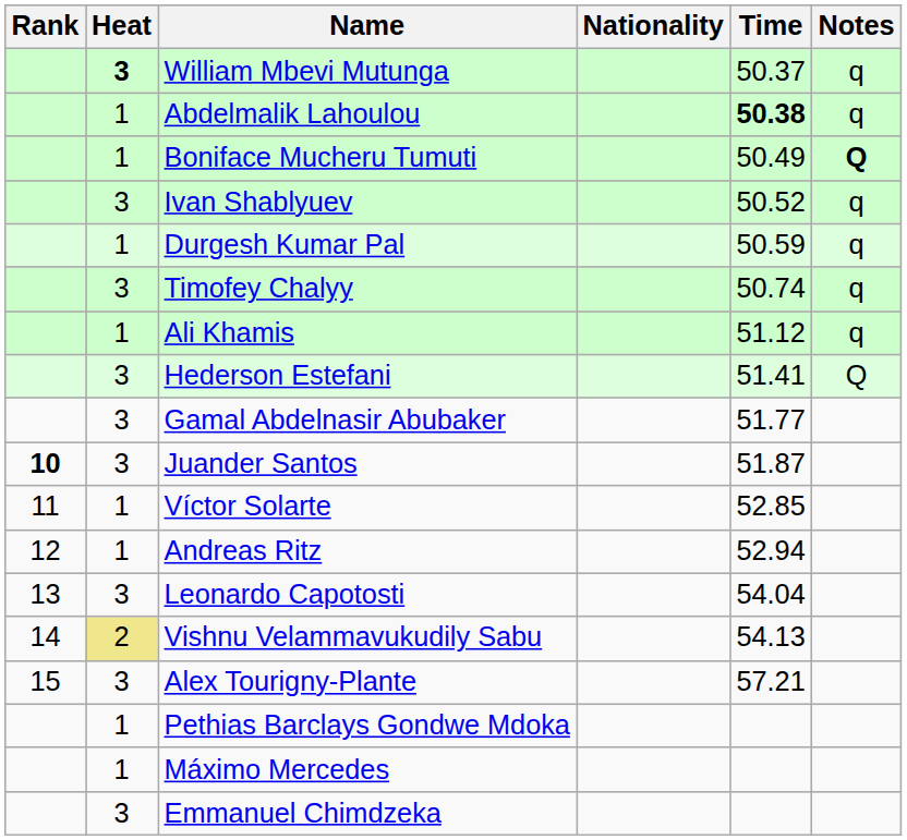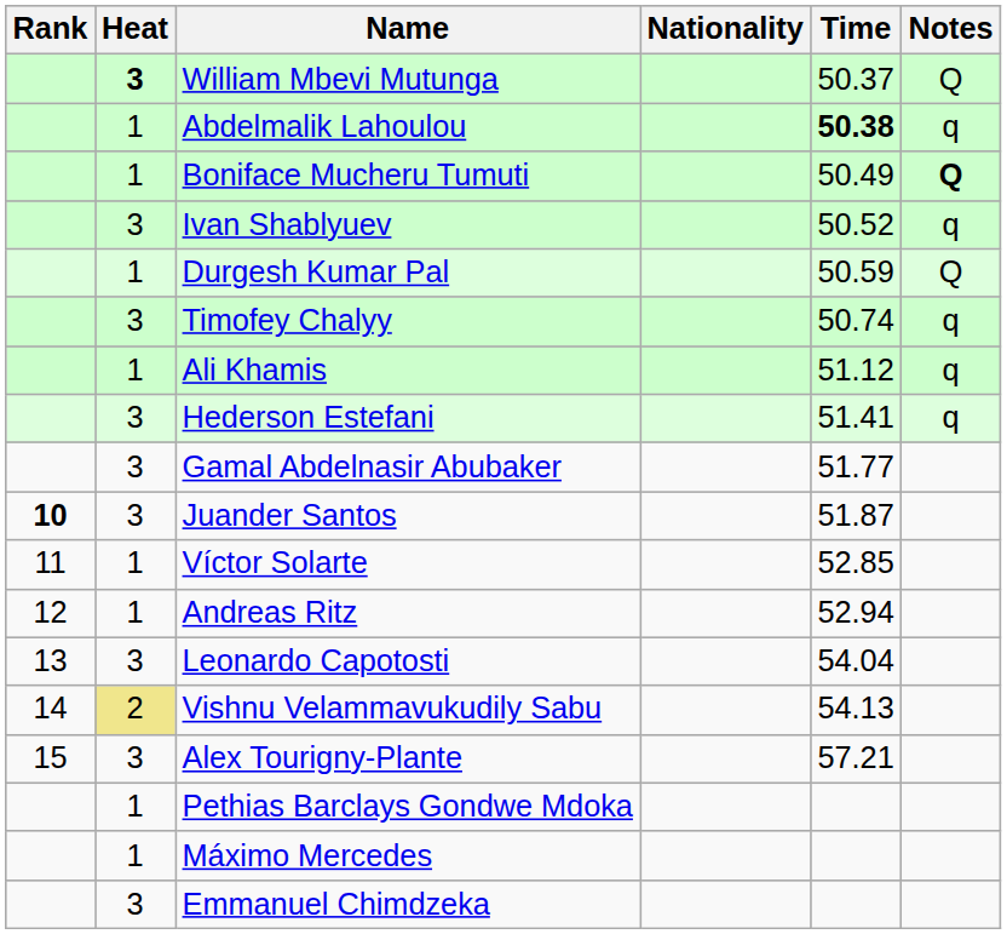 <table class="wikitable sortable" style="text-align:center">
 <tr>
 <th>Rank</th>
 <th>Heat</th>
 <th>Name</th>
 <th>Nationality</th>
 <th>Time</th>
 <th>Notes</th>
 </tr>
 <tr bgcolor=ccffcc>
 <td></td>
 <td><strong>3</strong></td>
 <td align=left><a href='#'>William Mbevi Mutunga</a></td>
 <td align=left></td>
 <td>50.37</td>
-<td>q</td>
+<td>Q</td>
 </tr>
 <tr bgcolor=ccffcc>
 <td></td>
 <td>1</td>
 <td align=left><a href='#'>Abdelmalik Lahoulou</a></td>
 <td align=left></td>
 <td><strong>50.38</strong></td>
 <td>q</td>
 </tr>
 <tr bgcolor=ccffcc>
 <td></td>
 <td>1</td>
 <td align=left><a href='#'>Boniface Mucheru Tumuti</a></td>
 <td align=left></td>
 <td>50.49</td>
 <td><strong>Q</strong></td>
 </tr>
 <tr bgcolor=ccffcc>
 <td></td>
 <td>3</td>
 <td align=left><a href='#'>Ivan Shablyuev</a></td>
 <td align=left></td>
 <td>50.52</td>
 <td>q</td>
 </tr>
 <tr bgcolor=ddffdd>
 <td></td>
 <td>1</td>
 <td align=left><a href='#'>Durgesh Kumar Pal</a></td>
 <td align=left></td>
 <td>50.59</td>
-<td>q</td>
+<td>Q</td>
 </tr>
 <tr bgcolor=ccffcc>
 <td></td>
 <td>3</td>
 <td align=left><a href='#'>Timofey Chalyy</a></td>
 <td align=left></td>
 <td>50.74</td>
 <td>q</td>
 </tr>
 <tr bgcolor=ccffcc>
 <td></td>
 <td>1</td>
 <td align=left><a href='#'>Ali Khamis</a></td>
 <td align=left></td>
 <td>51.12</td>
 <td>q</td>
 </tr>
 <tr bgcolor=ddffdd>
 <td></td>
 <td>3</td>
 <td align=left><a href='#'>Hederson Estefani</a></td>
 <td align=left></td>
 <td>51.41</td>
-<td>Q</td>
+<td>q</td>
 </tr>
 <tr>
 <td></td>
 <td>3</td>
 <td align=left><a href='#'>Gamal Abdelnasir Abubaker</a></td>
 <td align=left></td>
 <td>51.77</td>
 <td></td>
 </tr>
 <tr>
 <td><strong>10</strong></td>
 <td>3</td>
 <td align=left><a href='#'>Juander Santos</a></td>
 <td align=left></td>
 <td>51.87</td>
 <td></td>
 </tr>
 <tr>
 <td>11</td>
 <td>1</td>
 <td align=left><a href='#'>Víctor Solarte</a></td>
 <td align=left></td>
 <td>52.85</td>
 <td></td>
 </tr>
 <tr>
 <td>12</td>
 <td>1</td>
 <td align=left><a href='#'>Andreas Ritz</a></td>
 <td align=left></td>
 <td>52.94</td>
 <td></td>
 </tr>
 <tr>
 <td>13</td>
 <td>3</td>
 <td align=left><a href='#'>Leonardo Capotosti</a></td>
 <td align=left></td>
 <td>54.04</td>
 <td></td>
 </tr>
 <tr>
 <td>14</td>
 <td style="background: khaki;">2</td>
 <td align=left><a href='#'>Vishnu Velammavukudily Sabu</a></td>
 <td align=left></td>
 <td>54.13</td>
 <td></td>
 </tr>
 <tr>
 <td>15</td>
 <td>3</td>
 <td align=left><a href='#'>Alex Tourigny-Plante</a></td>
 <td align=left></td>
 <td>57.21</td>
 <td></td>
 </tr>
 <tr>
 <td></td>
 <td>1</td>
 <td align=left><a href='#'>Pethias Barclays Gondwe Mdoka</a></td>
 <td align=left></td>
 <td></td>
 <td></td>
 </tr>
 <tr>
 <td></td>
 <td>1</td>
 <td align=left><a href='#'>Máximo Mercedes</a></td>
 <td align=left></td>
 <td></td>
 <td></td>
 </tr>
 <tr>
 <td></td>
 <td>3</td>
 <td align=left><a href='#'>Emmanuel Chimdzeka</a></td>
 <td align=left></td>
 <td></td>
 <td></td>
 </tr>
 </table>
